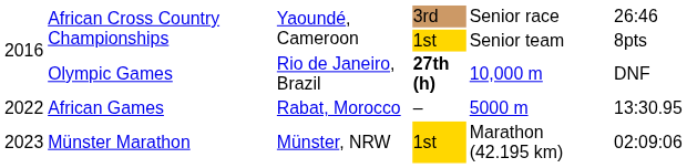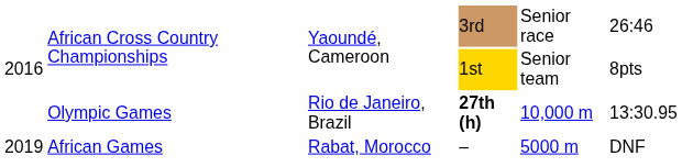 <table>
 <tr>
 <td rowspan=3>2016</td>
 <td rowspan=2><a href='#'>African Cross Country Championships</a></td>
 <td rowspan=2><a href='#'>Yaoundé</a>, Cameroon</td>
 <td bgcolor=cc9966>3rd</td>
 <td>Senior race</td>
 <td>26:46</td>
 </tr>
 <tr>
 <td bgcolor=gold>1st</td>
 <td>Senior team</td>
 <td>8pts</td>
 </tr>
 <tr>
 <td><a href='#'>Olympic Games</a></td>
 <td><a href='#'>Rio de Janeiro</a>, Brazil</td>
 <td><strong>27th (h)</strong></td>
 <td><a href='#'>10,000 m</a></td>
-<td>DNF</td>
+<td>13:30.95</td>
 </tr>
 <tr>
-<td>2022</td>
+<td>2019</td>
 <td><a href='#'>African Games</a></td>
 <td><a href='#'>Rabat, Morocco</a></td>
 <td>–</td>
 <td><a href='#'>5000 m</a></td>
-<td>13:30.95</td>
-</tr>
-<tr>
-<td>2023</td>
-<td><a href='#'>Münster Marathon</a></td>
-<td><a href='#'>Münster</a>, NRW</td>
-<td bgcolor=gold>1st</td>
-<td>Marathon (42.195 km)</td>
-<td>02:09:06</td>
+<td>DNF</td>
 </tr>
 </table>
